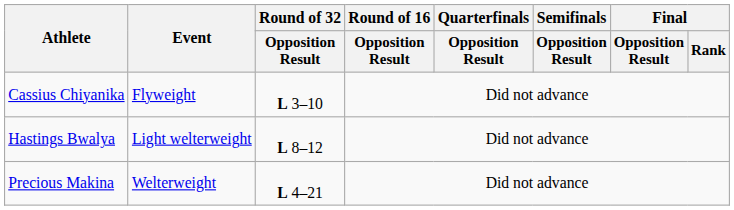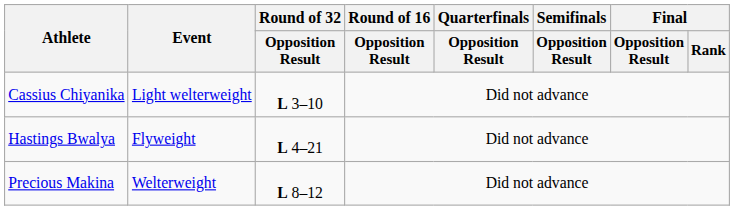 <table class="wikitable" style="font-size:90%">
 <tr>
 <th rowspan="2">Athlete</th>
 <th rowspan="2">Event</th>
 <th>Round of 32</th>
 <th>Round of 16</th>
 <th>Quarterfinals</th>
 <th>Semifinals</th>
 <th colspan=2>Final</th>
 </tr>
 <tr style="font-size:95%">
 <th>Opposition<br>Result</th>
 <th>Opposition<br>Result</th>
 <th>Opposition<br>Result</th>
 <th>Opposition<br>Result</th>
 <th>Opposition<br>Result</th>
 <th>Rank</th>
 </tr>
 <tr align=center>
 <td align=left><a href='#'>Cassius Chiyanika</a></td>
-<td align=left><a href='#'>Flyweight</a></td>
+<td align=left><a href='#'>Light welterweight</a></td>
 <td><br><strong>L</strong> 3–10</td>
 <td colspan=5>Did not advance</td>
 </tr>
 <tr align=center>
 <td align=left><a href='#'>Hastings Bwalya</a></td>
-<td align=left><a href='#'>Light welterweight</a></td>
-<td><br><strong>L</strong> 8–12</td>
+<td align=left><a href='#'>Flyweight</a></td>
+<td><br><strong>L</strong> 4–21</td>
 <td colspan=5>Did not advance</td>
 </tr>
 <tr align=center>
 <td align=left><a href='#'>Precious Makina</a></td>
 <td align=left><a href='#'>Welterweight</a></td>
-<td><br><strong>L</strong> 4–21</td>
+<td><br><strong>L</strong> 8–12</td>
 <td colspan=5>Did not advance</td>
 </tr>
 </table>
